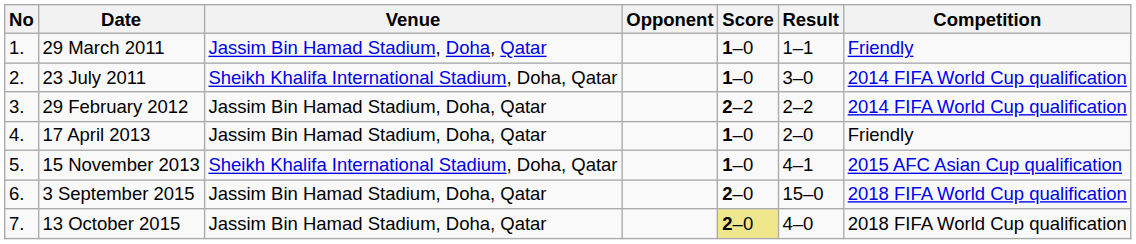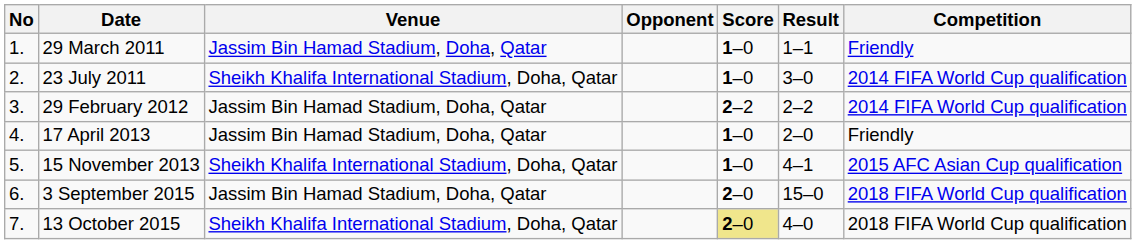 <table class="wikitable" style="font-size:85%;">
 <tr>
 <th>No</th>
 <th>Date</th>
 <th>Venue</th>
 <th>Opponent</th>
 <th>Score</th>
 <th>Result</th>
 <th>Competition</th>
 </tr>
 <tr>
 <td>1.</td>
 <td>29 March 2011</td>
 <td><a href='#'>Jassim Bin Hamad Stadium</a>, <a href='#'>Doha</a>, <a href='#'>Qatar</a></td>
 <td></td>
 <td><strong>1</strong>–0</td>
 <td>1–1</td>
 <td><a href='#'>Friendly</a></td>
 </tr>
 <tr>
 <td>2.</td>
 <td>23 July 2011</td>
 <td><a href='#'>Sheikh Khalifa International Stadium</a>, Doha, Qatar</td>
 <td></td>
 <td><strong>1</strong>–0</td>
 <td>3–0</td>
 <td><a href='#'>2014 FIFA World Cup qualification</a></td>
 </tr>
 <tr>
 <td>3.</td>
 <td>29 February 2012</td>
 <td>Jassim Bin Hamad Stadium, Doha, Qatar</td>
 <td></td>
 <td><strong>2</strong>–2</td>
 <td>2–2</td>
 <td><a href='#'>2014 FIFA World Cup qualification</a></td>
 </tr>
 <tr>
 <td>4.</td>
 <td>17 April 2013</td>
 <td>Jassim Bin Hamad Stadium, Doha, Qatar</td>
 <td></td>
 <td><strong>1</strong>–0</td>
 <td>2–0</td>
 <td>Friendly</td>
 </tr>
 <tr>
 <td>5.</td>
 <td>15 November 2013</td>
 <td><a href='#'>Sheikh Khalifa International Stadium</a>, Doha, Qatar</td>
 <td></td>
 <td><strong>1</strong>–0</td>
 <td>4–1</td>
 <td><a href='#'>2015 AFC Asian Cup qualification</a></td>
 </tr>
 <tr>
 <td>6.</td>
 <td>3 September 2015</td>
 <td>Jassim Bin Hamad Stadium, Doha, Qatar</td>
 <td></td>
 <td><strong>2</strong>–0</td>
 <td>15–0</td>
 <td><a href='#'>2018 FIFA World Cup qualification</a></td>
 </tr>
 <tr>
 <td>7.</td>
 <td>13 October 2015</td>
-<td>Jassim Bin Hamad Stadium, Doha, Qatar</td>
+<td><a href='#'>Sheikh Khalifa International Stadium</a>, Doha, Qatar</td>
 <td></td>
 <td style="background: khaki;"><strong>2</strong>–0</td>
 <td>4–0</td>
 <td>2018 FIFA World Cup qualification</td>
 </tr>
 </table>
